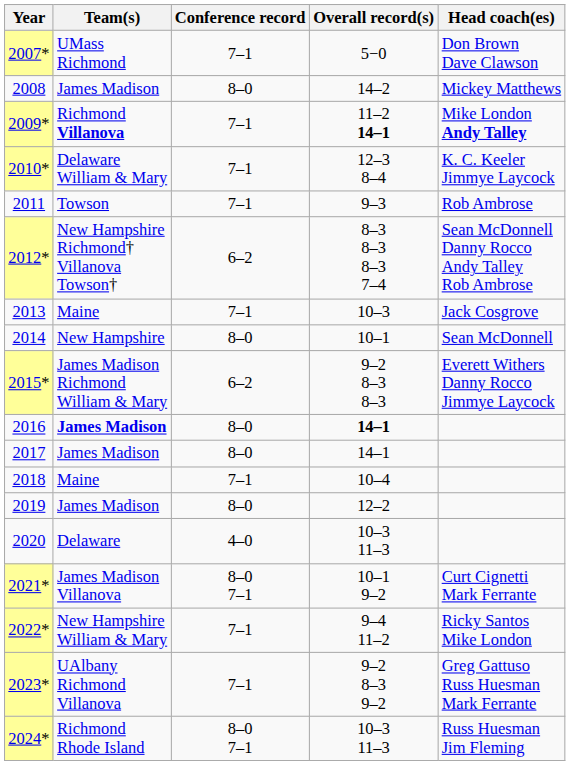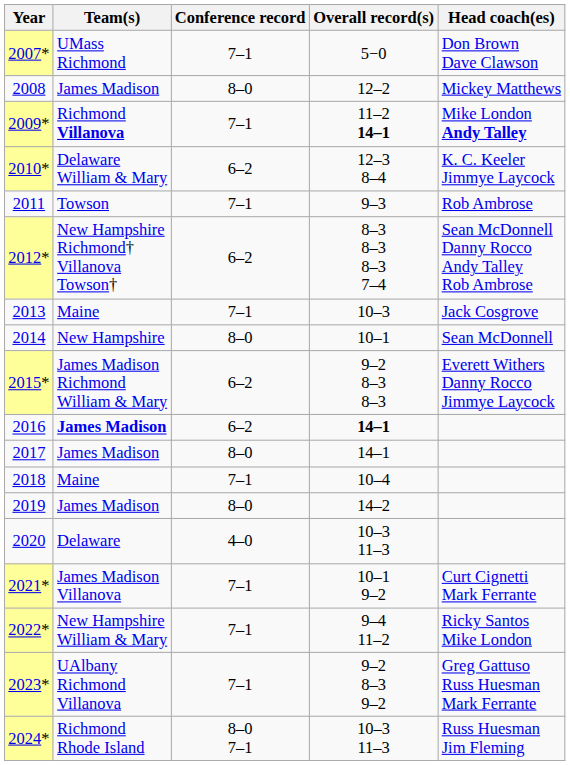 <table class="wikitable sortable">
 <tr>
 <th>Year</th>
 <th>Team(s)</th>
 <th>Conference record</th>
 <th>Overall record(s)</th>
 <th>Head coach(es)</th>
 </tr>
 <tr>
 <td style="background:#ff9; text-align:center;"><a href='#'>2007</a>*</td>
 <td><a href='#'>UMass</a><br><a href='#'>Richmond</a></td>
 <td align=center>7–1</td>
 <td align=center>5−0</td>
 <td><a href='#'>Don Brown</a><br><a href='#'>Dave Clawson</a></td>
 </tr>
 <tr>
 <td align=center><a href='#'>2008</a></td>
 <td><a href='#'>James Madison</a></td>
 <td align=center>8–0</td>
-<td align=center>14–2</td>
+<td align=center>12–2</td>
 <td><a href='#'>Mickey Matthews</a></td>
 </tr>
 <tr>
 <td style="background:#ff9; text-align:center;"><a href='#'>2009</a>*</td>
 <td><a href='#'>Richmond</a><br><strong><a href='#'>Villanova</a></strong></td>
 <td align=center>7–1</td>
 <td align=center>11–2<br><strong>14–1</strong></td>
 <td><a href='#'>Mike London</a><br><strong><a href='#'>Andy Talley</a></strong></td>
 </tr>
 <tr>
 <td style="background:#ff9; text-align:center;"><a href='#'>2010</a>*</td>
 <td><a href='#'>Delaware</a><br> <a href='#'>William & Mary</a></td>
-<td align=center>7–1</td>
+<td align=center>6–2</td>
 <td align=center>12–3<br>8–4</td>
 <td><a href='#'>K. C. Keeler</a><br><a href='#'>Jimmye Laycock</a></td>
 </tr>
 <tr>
 <td align=center><a href='#'>2011</a></td>
 <td><a href='#'>Towson</a></td>
 <td align=center>7–1</td>
 <td align=center>9–3</td>
 <td><a href='#'>Rob Ambrose</a></td>
 </tr>
 <tr>
 <td style="background:#ff9; text-align:center;"><a href='#'>2012</a>*</td>
 <td><a href='#'>New Hampshire</a><br><a href='#'>Richmond</a>†<br><a href='#'>Villanova</a><br><a href='#'>Towson</a>†</td>
 <td align=center>6–2</td>
 <td align=center>8–3<br>8–3<br>8–3<br>7–4</td>
 <td><a href='#'>Sean McDonnell</a><br><a href='#'>Danny Rocco</a><br><a href='#'>Andy Talley</a><br><a href='#'>Rob Ambrose</a></td>
 </tr>
 <tr>
 <td align=center><a href='#'>2013</a></td>
 <td><a href='#'>Maine</a></td>
 <td align=center>7–1</td>
 <td align=center>10–3</td>
 <td><a href='#'>Jack Cosgrove</a></td>
 </tr>
 <tr>
 <td align=center><a href='#'>2014</a></td>
 <td><a href='#'>New Hampshire</a></td>
 <td align=center>8–0</td>
 <td align=center>10–1</td>
 <td><a href='#'>Sean McDonnell</a></td>
 </tr>
 <tr>
 <td style="background:#ff9; text-align:center;"><a href='#'>2015</a>*</td>
 <td><a href='#'>James Madison</a><br><a href='#'>Richmond</a><br><a href='#'>William & Mary</a></td>
 <td align=center>6–2</td>
 <td align=center>9–2<br>8–3<br>8–3</td>
 <td><a href='#'>Everett Withers</a><br><a href='#'>Danny Rocco</a><br><a href='#'>Jimmye Laycock</a></td>
 </tr>
 <tr>
 <td align=center><a href='#'>2016</a></td>
 <td><strong><a href='#'>James Madison</a></strong></td>
-<td align=center>8–0</td>
+<td align=center>6–2</td>
 <td align=center><strong>14–1</strong></td>
 <td><strong></strong></td>
 </tr>
 <tr>
 <td align=center><a href='#'>2017</a></td>
 <td><a href='#'>James Madison</a></td>
 <td align=center>8–0</td>
 <td align=center>14–1</td>
 <td></td>
 </tr>
 <tr>
 <td align=center><a href='#'>2018</a></td>
 <td><a href='#'>Maine</a></td>
 <td align=center>7–1</td>
 <td align=center>10–4</td>
 <td></td>
 </tr>
 <tr>
 <td align=center><a href='#'>2019</a></td>
 <td><a href='#'>James Madison</a></td>
 <td align=center>8–0</td>
-<td align=center>12–2</td>
+<td align=center>14–2</td>
 <td></td>
 </tr>
 <tr>
 <td align=center><a href='#'>2020</a></td>
 <td><a href='#'>Delaware</a></td>
 <td align=center>4–0</td>
 <td align=center>10–3<br>11–3</td>
 <td></td>
 </tr>
 <tr>
 <td style="background:#ff9; text-align:center;"><a href='#'>2021</a>*</td>
 <td><a href='#'>James Madison</a><br><a href='#'>Villanova</a></td>
-<td align=center>8–0<br>7–1</td>
+<td align=center>7–1</td>
 <td align=center>10–1<br>9–2</td>
 <td><a href='#'>Curt Cignetti</a><br><a href='#'>Mark Ferrante</a></td>
 </tr>
 <tr>
 <td style="background:#ff9; text-align:center;"><a href='#'>2022</a>*</td>
 <td><a href='#'>New Hampshire</a><br><a href='#'>William & Mary</a></td>
 <td align=center>7–1</td>
 <td align=center>9–4<br>11–2</td>
 <td><a href='#'>Ricky Santos</a><br><a href='#'>Mike London</a></td>
 </tr>
 <tr>
 <td style="background:#ff9; text-align:center;"><a href='#'>2023</a>*</td>
 <td><a href='#'>UAlbany</a><br><a href='#'>Richmond</a><br><a href='#'>Villanova</a></td>
 <td align=center>7–1</td>
 <td align=center>9–2<br>8–3<br>9–2</td>
 <td><a href='#'>Greg Gattuso</a><br><a href='#'>Russ Huesman</a><br><a href='#'>Mark Ferrante</a></td>
 </tr>
 <tr>
 <td style="background:#ff9; text-align:center;"><a href='#'>2024</a>*</td>
 <td><a href='#'>Richmond</a><br><a href='#'>Rhode Island</a></td>
 <td align=center>8–0<br>7–1</td>
 <td align=center>10–3<br>11–3</td>
 <td><a href='#'>Russ Huesman</a><br><a href='#'>Jim Fleming</a></td>
 </tr>
 </table>
